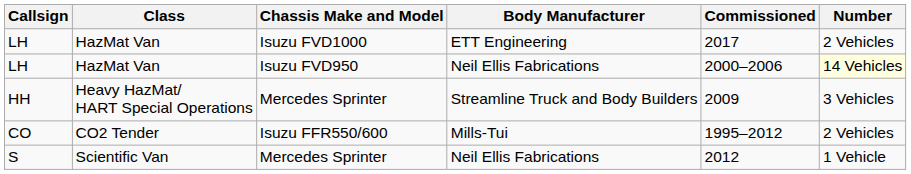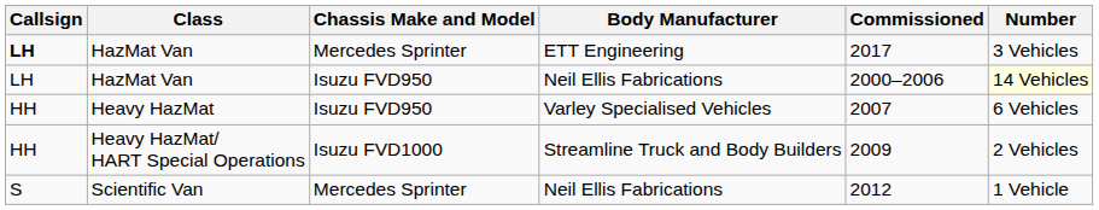 <table class="wikitable">
 <tr>
 <th>Callsign</th>
 <th>Class</th>
 <th>Chassis Make and Model</th>
 <th>Body Manufacturer</th>
 <th>Commissioned</th>
 <th>Number</th>
 </tr>
 <tr>
-<td>LH</td>
+<td><strong>LH</strong></td>
 <td>HazMat Van</td>
-<td>Isuzu FVD1000</td>
+<td>Mercedes Sprinter</td>
 <td>ETT Engineering</td>
 <td>2017</td>
-<td>2 Vehicles</td>
+<td>3 Vehicles</td>
 </tr>
 <tr>
 <td>LH</td>
 <td>HazMat Van</td>
 <td>Isuzu FVD950</td>
 <td>Neil Ellis Fabrications</td>
 <td>2000–2006</td>
 <td style="background: lightyellow;">14 Vehicles</td>
 </tr>
 <tr>
 <td>HH</td>
+<td>Heavy HazMat</td>
+<td>Isuzu FVD950</td>
+<td>Varley Specialised Vehicles</td>
+<td>2007</td>
+<td>6 Vehicles</td>
+</tr>
+<tr>
+<td>HH</td>
 <td>Heavy HazMat/<br>HART Special Operations</td>
-<td>Mercedes Sprinter</td>
+<td>Isuzu FVD1000</td>
 <td>Streamline Truck and Body Builders</td>
 <td>2009</td>
-<td>3 Vehicles</td>
-</tr>
-<tr>
-<td>CO</td>
-<td>CO2 Tender</td>
-<td>Isuzu FFR550/600</td>
-<td>Mills-Tui</td>
-<td>1995–2012</td>
 <td>2 Vehicles</td>
 </tr>
 <tr>
 <td>S</td>
 <td>Scientific Van</td>
 <td>Mercedes Sprinter</td>
 <td>Neil Ellis Fabrications</td>
 <td>2012</td>
 <td>1 Vehicle</td>
 </tr>
 </table>
